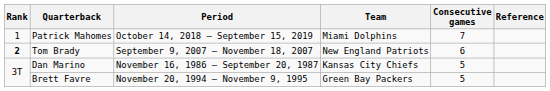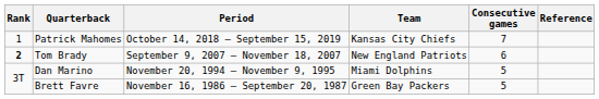 <table class="wikitable">
 <tr>
 <th>Rank</th>
 <th>Quarterback</th>
 <th>Period</th>
 <th>Team</th>
 <th>Consecutive<br>games</th>
 <th>Reference</th>
 </tr>
 <tr>
 <td style="text-align:center;">1</td>
 <td>Patrick Mahomes</td>
 <td>October 14, 2018 – September 15, 2019</td>
-<td>Miami Dolphins</td>
+<td>Kansas City Chiefs</td>
 <td style="text-align:center;">7</td>
 <td style="text-align:center;"></td>
 </tr>
 <tr>
 <td style="text-align:center;"><strong>2</strong></td>
 <td>Tom Brady</td>
 <td>September 9, 2007 – November 18, 2007</td>
 <td>New England Patriots</td>
 <td style="text-align:center;">6</td>
 <td style="text-align:center;"></td>
 </tr>
 <tr>
 <td style="text-align:center;" rowspan="2">3T</td>
 <td>Dan Marino</td>
-<td>November 16, 1986 – September 20, 1987</td>
-<td>Kansas City Chiefs</td>
+<td>November 20, 1994 – November 9, 1995</td>
+<td>Miami Dolphins</td>
 <td style="text-align:center;">5</td>
 <td style="text-align:center;"></td>
 </tr>
 <tr>
 <td>Brett Favre</td>
-<td>November 20, 1994 – November 9, 1995</td>
+<td>November 16, 1986 – September 20, 1987</td>
 <td>Green Bay Packers</td>
 <td style="text-align:center;">5</td>
 <td style="text-align:center;"></td>
 </tr>
 </table>
